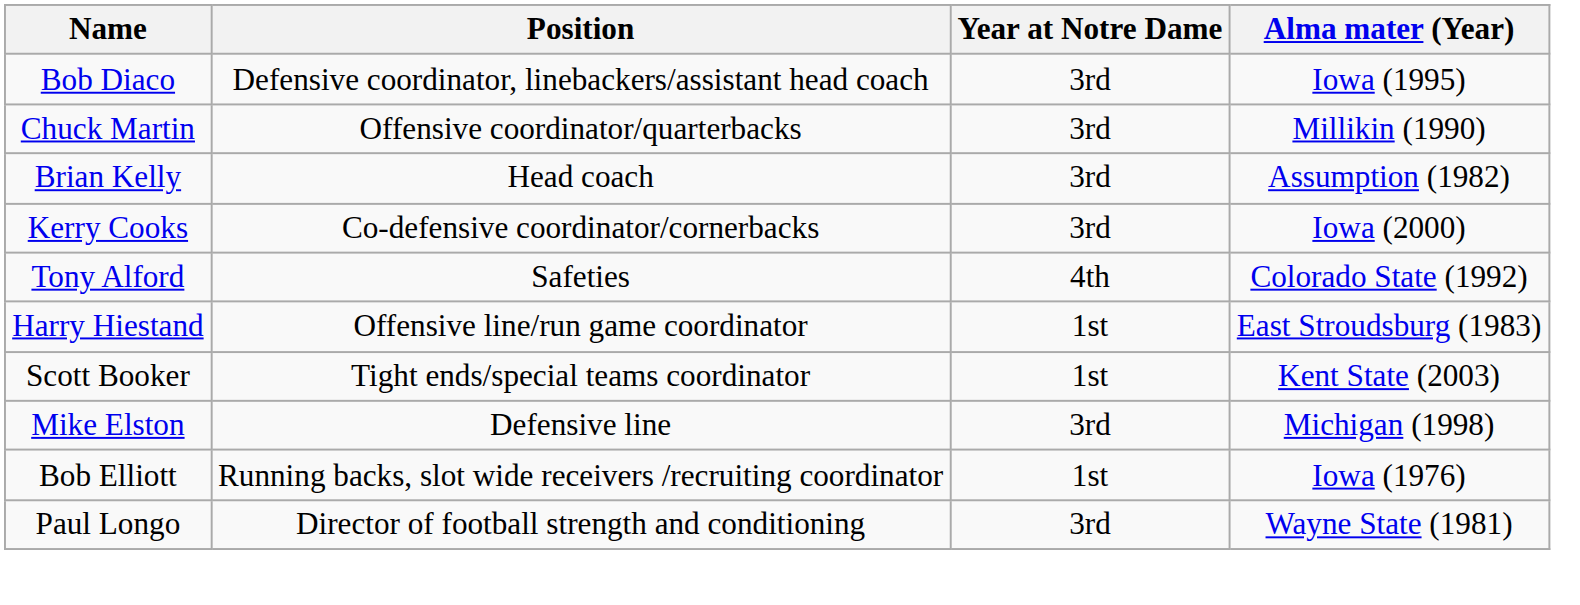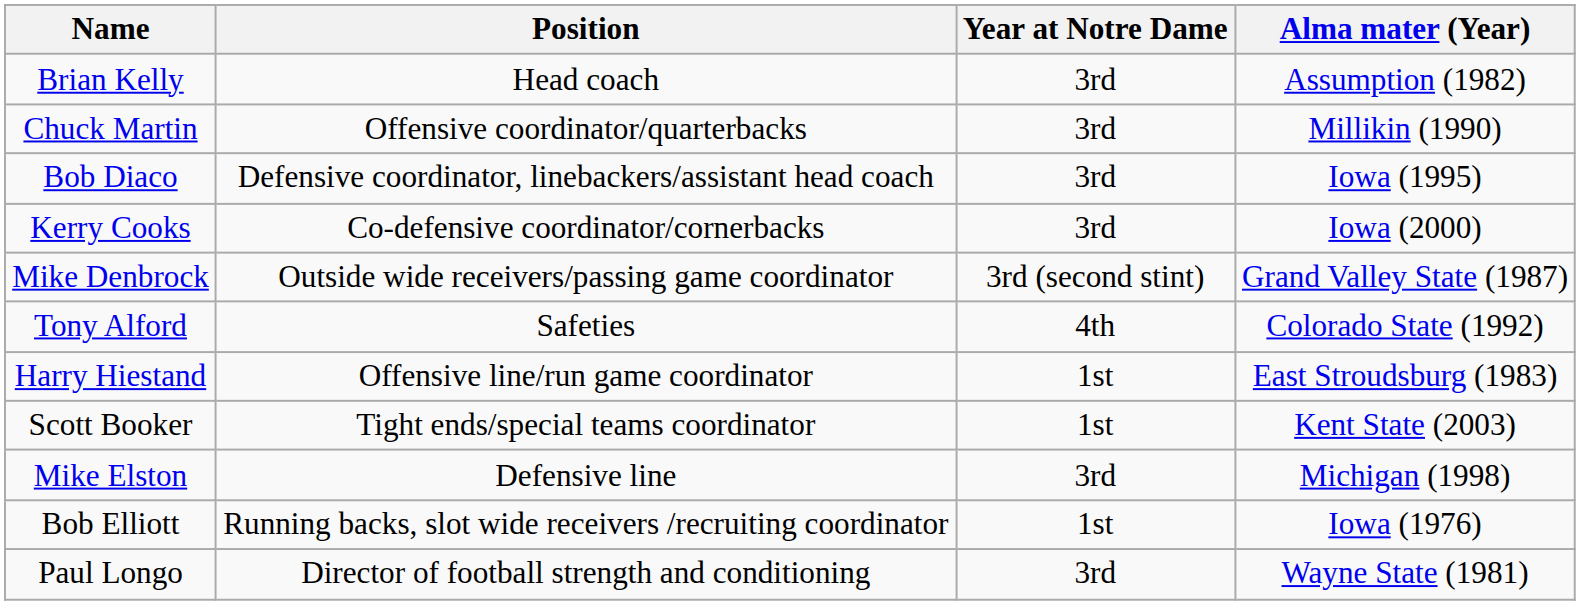 <table class="wikitable">
 <tr>
 <th>Name</th>
 <th>Position</th>
 <th>Year at Notre Dame</th>
 <th><a href='#'>Alma mater</a> (Year)</th>
 </tr>
 <tr style="text-align:center;">
-<td><a href='#'>Bob Diaco</a></td>
-<td>Defensive coordinator, linebackers/assistant head coach</td>
+<td><a href='#'>Brian Kelly</a></td>
+<td>Head coach</td>
 <td>3rd</td>
-<td><a href='#'>Iowa</a> (1995)</td>
+<td><a href='#'>Assumption</a> (1982)</td>
 </tr>
 <tr style="text-align:center;">
 <td><a href='#'>Chuck Martin</a></td>
 <td>Offensive coordinator/quarterbacks</td>
 <td>3rd</td>
 <td><a href='#'>Millikin</a> (1990)</td>
 </tr>
 <tr style="text-align:center;">
-<td><a href='#'>Brian Kelly</a></td>
-<td>Head coach</td>
+<td><a href='#'>Bob Diaco</a></td>
+<td>Defensive coordinator, linebackers/assistant head coach</td>
 <td>3rd</td>
-<td><a href='#'>Assumption</a> (1982)</td>
+<td><a href='#'>Iowa</a> (1995)</td>
 </tr>
 <tr style="text-align:center;">
 <td><a href='#'>Kerry Cooks</a></td>
 <td>Co-defensive coordinator/cornerbacks</td>
 <td>3rd</td>
 <td><a href='#'>Iowa</a> (2000)</td>
+</tr>
+<tr style="text-align:center;">
+<td><a href='#'>Mike Denbrock</a></td>
+<td>Outside wide receivers/passing game coordinator</td>
+<td>3rd (second stint)</td>
+<td><a href='#'>Grand Valley State</a> (1987)</td>
 </tr>
 <tr style="text-align:center;">
 <td><a href='#'>Tony Alford</a></td>
 <td>Safeties</td>
 <td>4th</td>
 <td><a href='#'>Colorado State</a> (1992)</td>
 </tr>
 <tr style="text-align:center;">
 <td><a href='#'>Harry Hiestand</a></td>
 <td>Offensive line/run game coordinator</td>
 <td>1st</td>
 <td><a href='#'>East Stroudsburg</a> (1983)</td>
 </tr>
 <tr style="text-align:center;">
 <td>Scott Booker</td>
 <td>Tight ends/special teams coordinator</td>
 <td>1st</td>
 <td><a href='#'>Kent State</a> (2003)</td>
 </tr>
 <tr style="text-align:center;">
 <td><a href='#'>Mike Elston</a></td>
 <td>Defensive line</td>
 <td>3rd</td>
 <td><a href='#'>Michigan</a> (1998)</td>
 </tr>
 <tr style="text-align:center;">
 <td>Bob Elliott</td>
 <td>Running backs, slot wide receivers /recruiting coordinator</td>
 <td>1st</td>
 <td><a href='#'>Iowa</a> (1976)</td>
 </tr>
 <tr style="text-align:center;">
 <td>Paul Longo</td>
 <td>Director of football strength and conditioning</td>
 <td>3rd</td>
 <td><a href='#'>Wayne State</a> (1981)</td>
 </tr>
 </table>
